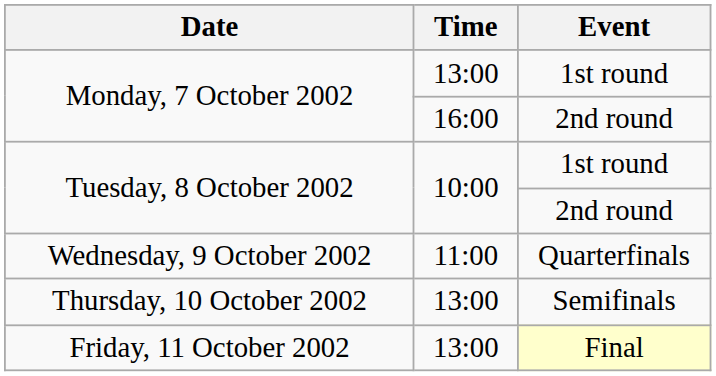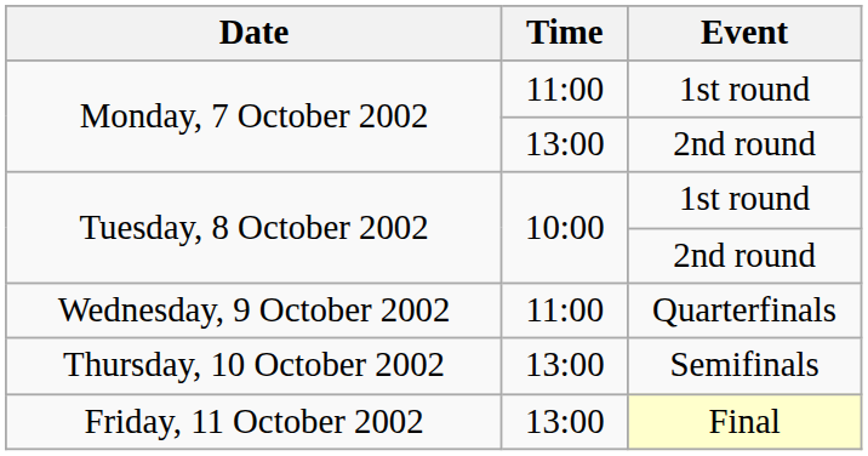 <table class = "wikitable" style="text-align:center;">
 <tr>
 <th width=220>Date</th>
 <th width=50>Time</th>
 <th width=100>Event</th>
 </tr>
 <tr>
 <td rowspan=2>Monday, 7 October 2002</td>
-<td>13:00</td>
+<td>11:00</td>
 <td>1st round</td>
 </tr>
 <tr>
-<td>16:00</td>
+<td>13:00</td>
 <td>2nd round</td>
 </tr>
 <tr>
 <td rowspan=2>Tuesday, 8 October 2002</td>
 <td rowspan=2>10:00</td>
 <td>1st round</td>
 </tr>
 <tr>
 <td>2nd round</td>
 </tr>
 <tr>
 <td>Wednesday, 9 October 2002</td>
 <td>11:00</td>
 <td>Quarterfinals</td>
 </tr>
 <tr>
 <td>Thursday, 10 October 2002</td>
 <td>13:00</td>
 <td>Semifinals</td>
 </tr>
 <tr>
 <td>Friday, 11 October 2002</td>
 <td>13:00</td>
 <td bgcolor=ffffcc>Final</td>
 </tr>
 </table>
